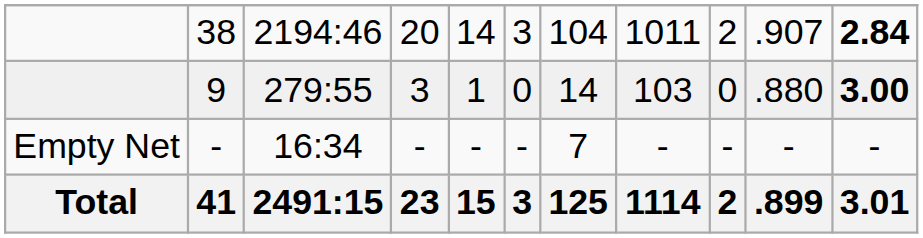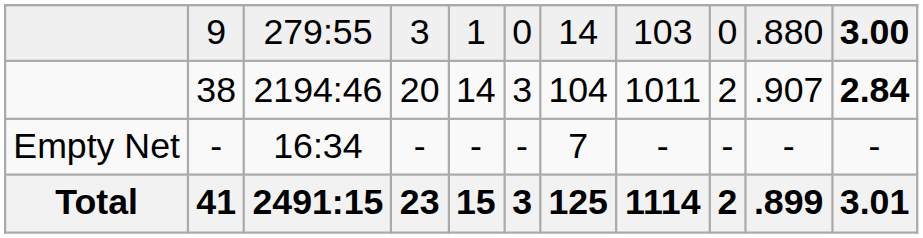 <table class="wikitable sortable">
 <tr align="center">
+</tr>
+<tr align="center" bgcolor="f0f0f0">
+<td></td>
+<td>9</td>
+<td>279:55</td>
+<td>3</td>
+<td>1</td>
+<td>0</td>
+<td>14</td>
+<td>103</td>
+<td>0</td>
+<td>.880</td>
+<td><strong>3.00</strong></td>
 </tr>
 <tr align="center" bgcolor="">
 <td></td>
 <td>38</td>
 <td>2194:46</td>
 <td>20</td>
 <td>14</td>
 <td>3</td>
 <td>104</td>
 <td>1011</td>
 <td>2</td>
 <td>.907</td>
 <td><strong>2.84</strong></td>
-</tr>
-<tr align="center" bgcolor="f0f0f0">
-<td></td>
-<td>9</td>
-<td>279:55</td>
-<td>3</td>
-<td>1</td>
-<td>0</td>
-<td>14</td>
-<td>103</td>
-<td>0</td>
-<td>.880</td>
-<td><strong>3.00</strong></td>
 </tr>
 <tr align="center" bgcolor="">
 <td>Empty Net</td>
 <td>-</td>
 <td>16:34</td>
 <td>-</td>
 <td>-</td>
 <td>-</td>
 <td>7</td>
 <td>-</td>
 <td>-</td>
 <td>-</td>
 <td>-</td>
 </tr>
 <tr>
 <th>Total</th>
 <th>41</th>
 <th>2491:15</th>
 <th>23</th>
 <th>15</th>
 <th>3</th>
 <th>125</th>
 <th>1114</th>
 <th>2</th>
 <th>.899</th>
 <th>3.01</th>
 </tr>
 </table>
